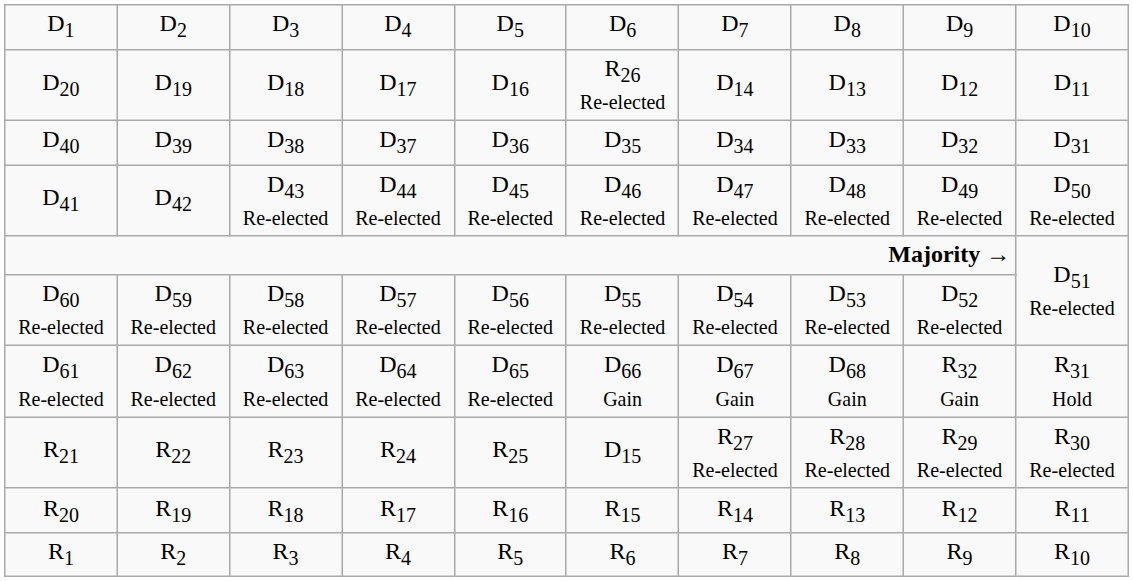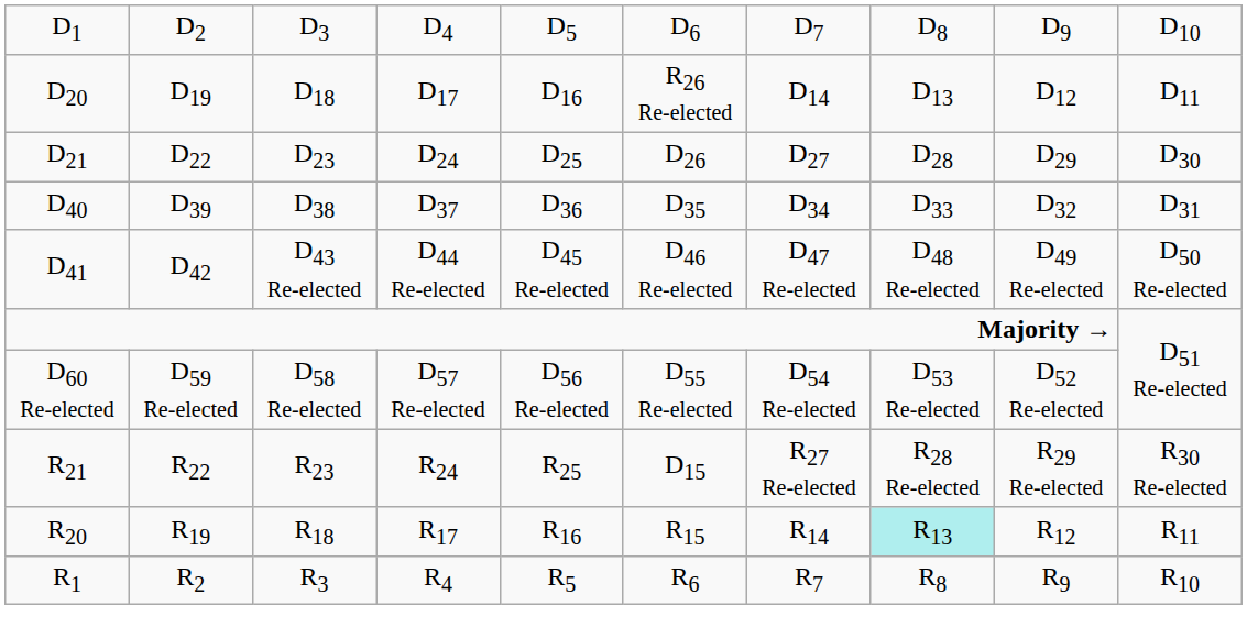 <table class="wikitable" style="text-align:center" width=750px>
 <tr>
 <td>D<sub>1</sub></td>
 <td>D<sub>2</sub></td>
 <td>D<sub>3</sub></td>
 <td>D<sub>4</sub></td>
 <td>D<sub>5</sub></td>
 <td>D<sub>6</sub></td>
 <td>D<sub>7</sub></td>
 <td>D<sub>8</sub></td>
 <td>D<sub>9</sub></td>
 <td>D<sub>10</sub></td>
 </tr>
 <tr>
 <td width=10%  >D<sub>20</sub></td>
 <td width=10%  >D<sub>19</sub></td>
 <td width=10%  >D<sub>18</sub></td>
 <td width=10%  >D<sub>17</sub></td>
 <td width=10%  >D<sub>16</sub></td>
 <td>R<sub>26</sub><br><small>Re-elected</small></td>
 <td width=10%  >D<sub>14</sub></td>
 <td width=10%  >D<sub>13</sub></td>
 <td width=10%  >D<sub>12</sub></td>
 <td width=10%  >D<sub>11</sub></td>
+</tr>
+<tr>
+<td>D<sub>21</sub></td>
+<td>D<sub>22</sub></td>
+<td>D<sub>23</sub></td>
+<td>D<sub>24</sub></td>
+<td>D<sub>25</sub></td>
+<td>D<sub>26</sub></td>
+<td>D<sub>27</sub></td>
+<td>D<sub>28</sub></td>
+<td>D<sub>29</sub></td>
+<td>D<sub>30</sub></td>
 </tr>
 <tr>
 <td>D<sub>40</sub></td>
 <td>D<sub>39</sub></td>
 <td>D<sub>38</sub></td>
 <td>D<sub>37</sub></td>
 <td>D<sub>36</sub></td>
 <td>D<sub>35</sub></td>
 <td>D<sub>34</sub></td>
 <td>D<sub>33</sub></td>
 <td>D<sub>32</sub></td>
 <td>D<sub>31</sub></td>
 </tr>
 <tr>
 <td>D<sub>41</sub></td>
 <td>D<sub>42</sub></td>
 <td>D<sub>43</sub><br><small>Re-elected</small></td>
 <td>D<sub>44</sub><br><small>Re-elected</small></td>
 <td>D<sub>45</sub><br><small>Re-elected</small></td>
 <td>D<sub>46</sub><br><small>Re-elected</small></td>
 <td>D<sub>47</sub><br><small>Re-elected</small></td>
 <td>D<sub>48</sub><br><small>Re-elected</small></td>
 <td>D<sub>49</sub><br><small>Re-elected</small></td>
 <td>D<sub>50</sub><br><small>Re-elected</small></td>
 </tr>
 <tr>
 <td colspan=9 align=right><strong>Majority →</strong></td>
 <td rowspan=2 >D<sub>51</sub><br><small>Re-elected</small></td>
 </tr>
 <tr>
 <td>D<sub>60</sub><br><small>Re-elected</small></td>
 <td>D<sub>59</sub><br><small>Re-elected</small></td>
 <td>D<sub>58</sub><br><small>Re-elected</small></td>
 <td>D<sub>57</sub><br><small>Re-elected</small></td>
 <td>D<sub>56</sub><br><small>Re-elected</small></td>
 <td>D<sub>55</sub><br><small>Re-elected</small></td>
 <td>D<sub>54</sub><br><small>Re-elected</small></td>
 <td>D<sub>53</sub><br><small>Re-elected</small></td>
 <td>D<sub>52</sub><br><small>Re-elected</small></td>
 </tr>
 <tr>
-<td>D<sub>61</sub><br><small>Re-elected</small></td>
-<td>D<sub>62</sub><br><small>Re-elected</small></td>
-<td>D<sub>63</sub><br><small>Re-elected</small></td>
-<td>D<sub>64</sub><br><small>Re-elected</small></td>
-<td>D<sub>65</sub><br><small>Re-elected</small></td>
-<td>D<sub>66</sub><br><small>Gain</small></td>
-<td>D<sub>67</sub><br><small>Gain</small></td>
-<td>D<sub>68</sub><br><small>Gain</small></td>
-<td>R<sub>32</sub><br><small>Gain</small></td>
-<td>R<sub>31</sub><br><small>Hold</small></td>
-</tr>
-<tr>
 <td>R<sub>21</sub></td>
 <td>R<sub>22</sub></td>
 <td>R<sub>23</sub></td>
 <td>R<sub>24</sub></td>
 <td>R<sub>25</sub></td>
 <td width=10%  >D<sub>15</sub></td>
 <td>R<sub>27</sub><br><small>Re-elected</small></td>
 <td>R<sub>28</sub><br><small>Re-elected</small></td>
 <td>R<sub>29</sub><br><small>Re-elected</small></td>
 <td>R<sub>30</sub><br><small>Re-elected</small></td>
 </tr>
 <tr>
 <td>R<sub>20</sub></td>
 <td>R<sub>19</sub></td>
 <td>R<sub>18</sub></td>
 <td>R<sub>17</sub></td>
 <td>R<sub>16</sub></td>
 <td>R<sub>15</sub></td>
 <td>R<sub>14</sub></td>
-<td>R<sub>13</sub></td>
+<td style="background: paleturquoise;">R<sub>13</sub></td>
 <td>R<sub>12</sub></td>
 <td>R<sub>11</sub></td>
 </tr>
 <tr>
 <td>R<sub>1</sub></td>
 <td>R<sub>2</sub></td>
 <td>R<sub>3</sub></td>
 <td>R<sub>4</sub></td>
 <td>R<sub>5</sub></td>
 <td>R<sub>6</sub></td>
 <td>R<sub>7</sub></td>
 <td>R<sub>8</sub></td>
 <td>R<sub>9</sub></td>
 <td>R<sub>10</sub></td>
 </tr>
 </table>
